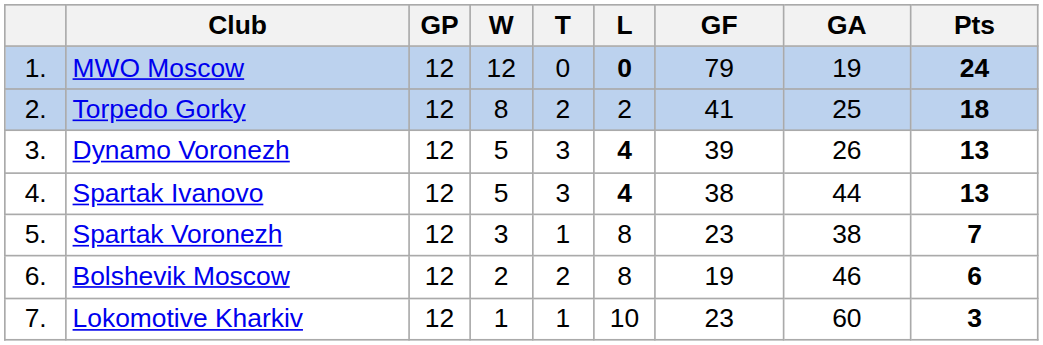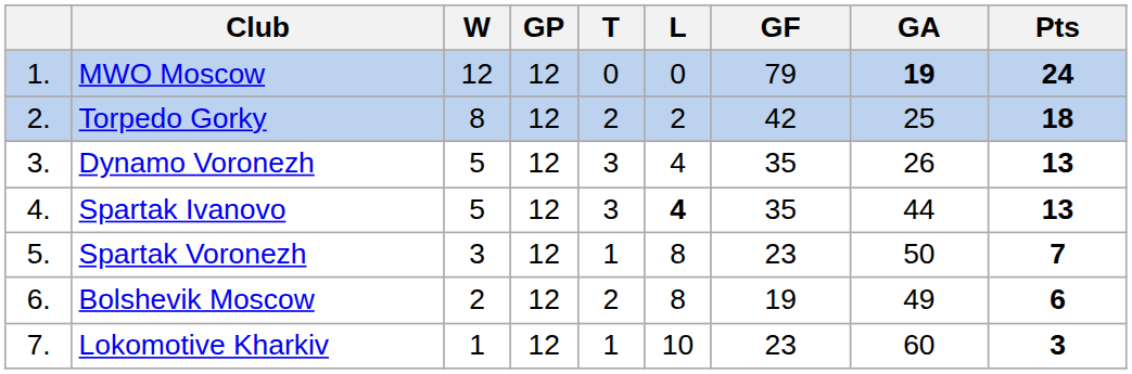 <table class="wikitable">
 <tr>
 <th width="30"></th>
 <th width="200">Club</th>
+<th width="30">W</th>
 <th width="30">GP</th>
-<th width="30">W</th>
 <th width="30">T</th>
 <th width="30">L</th>
 <th width="70">GF</th>
 <th width="70">GA</th>
 <th width="70">Pts</th>
 </tr>
 <tr bgcolor="#BCD2EE" align="center">
 <td>1.</td>
 <td align="left"><a href='#'>MWO Moscow</a></td>
 <td>12</td>
 <td>12</td>
 <td>0</td>
-<td><strong>0</strong></td>
+<td>0</td>
 <td>79</td>
-<td>19</td>
+<td><strong>19</strong></td>
 <td><strong>24</strong></td>
 </tr>
 <tr bgcolor="#BCD2EE" align="center">
 <td>2.</td>
 <td align="left"><a href='#'>Torpedo Gorky</a></td>
+<td>8</td>
 <td>12</td>
-<td>8</td>
 <td>2</td>
 <td>2</td>
-<td>41</td>
+<td>42</td>
 <td>25</td>
 <td><strong>18</strong></td>
 </tr>
 <tr bgcolor="#FFFFFF" align="center">
 <td>3.</td>
 <td align="left"><a href='#'>Dynamo Voronezh</a></td>
+<td>5</td>
 <td>12</td>
-<td>5</td>
 <td>3</td>
-<td><strong>4</strong></td>
-<td>39</td>
+<td>4</td>
+<td>35</td>
 <td>26</td>
 <td><strong>13</strong></td>
 </tr>
 <tr bgcolor="#FFFFFF" align="center">
 <td>4.</td>
 <td align="left"><a href='#'>Spartak Ivanovo</a></td>
+<td>5</td>
 <td>12</td>
-<td>5</td>
 <td>3</td>
 <td><strong>4</strong></td>
-<td>38</td>
+<td>35</td>
 <td>44</td>
 <td><strong>13</strong></td>
 </tr>
 <tr bgcolor="#FFFFFF" align="center">
 <td>5.</td>
 <td align="left"><a href='#'>Spartak Voronezh</a></td>
+<td>3</td>
 <td>12</td>
-<td>3</td>
 <td>1</td>
 <td>8</td>
 <td>23</td>
-<td>38</td>
+<td>50</td>
 <td><strong>7</strong></td>
 </tr>
 <tr bgcolor="#FFFFFF" align="center">
 <td>6.</td>
 <td align="left"><a href='#'>Bolshevik Moscow</a></td>
+<td>2</td>
 <td>12</td>
-<td>2</td>
 <td>2</td>
 <td>8</td>
 <td>19</td>
-<td>46</td>
+<td>49</td>
 <td><strong>6</strong></td>
 </tr>
 <tr bgcolor="#FFFFFF" align="center">
 <td>7.</td>
 <td align="left"><a href='#'>Lokomotive Kharkiv</a></td>
+<td>1</td>
 <td>12</td>
-<td>1</td>
 <td>1</td>
 <td>10</td>
 <td>23</td>
 <td>60</td>
 <td><strong>3</strong></td>
 </tr>
 </table>
